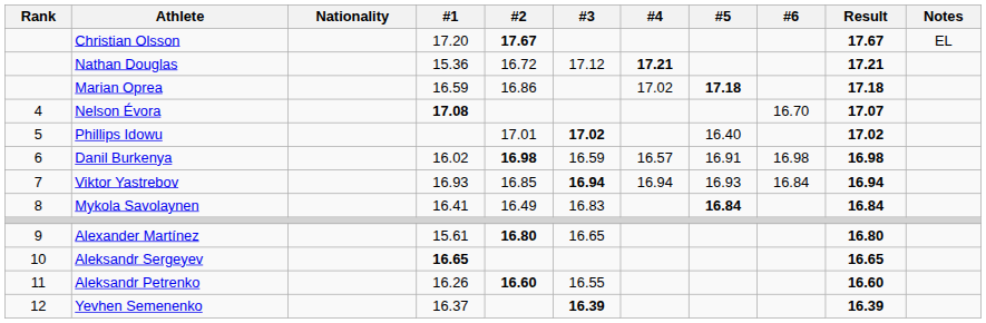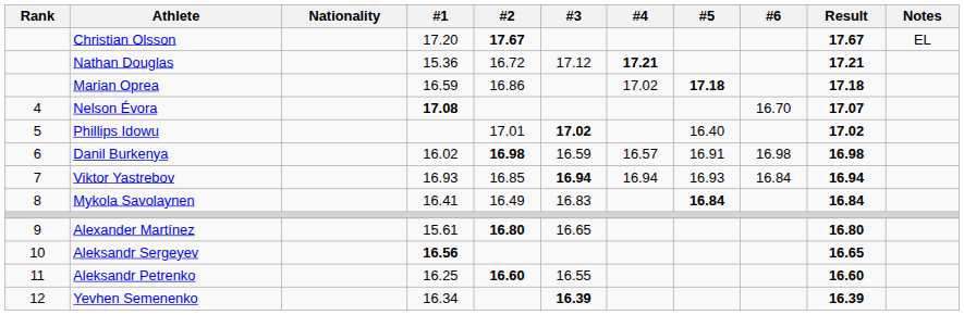 <table class="wikitable sortable" style="text-align:center; font-size:110%;" width="95%">
 <tr>
 <th>Rank</th>
 <th>Athlete</th>
 <th>Nationality</th>
 <th>#1</th>
 <th>#2</th>
 <th>#3</th>
 <th>#4</th>
 <th>#5</th>
 <th>#6</th>
 <th>Result</th>
 <th>Notes</th>
 </tr>
 <tr>
 <td></td>
 <td align=left><a href='#'>Christian Olsson</a></td>
 <td align=left></td>
 <td>17.20</td>
 <td><strong>17.67</strong></td>
 <td></td>
 <td></td>
 <td></td>
 <td></td>
 <td><strong>17.67</strong></td>
 <td>EL</td>
 </tr>
 <tr>
 <td></td>
 <td align=left><a href='#'>Nathan Douglas</a></td>
 <td align=left></td>
 <td>15.36</td>
 <td>16.72</td>
 <td>17.12</td>
 <td><strong>17.21</strong></td>
 <td></td>
 <td></td>
 <td><strong>17.21</strong></td>
 <td></td>
 </tr>
 <tr>
 <td></td>
 <td align=left><a href='#'>Marian Oprea</a></td>
 <td align=left></td>
 <td>16.59</td>
 <td>16.86</td>
 <td></td>
 <td>17.02</td>
 <td><strong>17.18</strong></td>
 <td></td>
 <td><strong>17.18</strong></td>
 <td></td>
 </tr>
 <tr>
 <td>4</td>
 <td align=left><a href='#'>Nelson Évora</a></td>
 <td align=left></td>
 <td><strong>17.08</strong></td>
 <td></td>
 <td></td>
 <td></td>
 <td></td>
 <td>16.70</td>
 <td><strong>17.07</strong></td>
 <td></td>
 </tr>
 <tr>
 <td>5</td>
 <td align=left><a href='#'>Phillips Idowu</a></td>
 <td align=left></td>
 <td></td>
 <td>17.01</td>
 <td><strong>17.02</strong></td>
 <td></td>
 <td>16.40</td>
 <td></td>
 <td><strong>17.02</strong></td>
 <td></td>
 </tr>
 <tr>
 <td>6</td>
 <td align=left><a href='#'>Danil Burkenya</a></td>
 <td align=left></td>
 <td>16.02</td>
 <td><strong>16.98</strong></td>
 <td>16.59</td>
 <td>16.57</td>
 <td>16.91</td>
 <td>16.98</td>
 <td><strong>16.98</strong></td>
 <td></td>
 </tr>
 <tr>
 <td>7</td>
 <td align=left><a href='#'>Viktor Yastrebov</a></td>
 <td align=left></td>
 <td>16.93</td>
 <td>16.85</td>
 <td><strong>16.94</strong></td>
 <td>16.94</td>
 <td>16.93</td>
 <td>16.84</td>
 <td><strong>16.94</strong></td>
 <td></td>
 </tr>
 <tr>
 <td>8</td>
 <td align=left><a href='#'>Mykola Savolaynen</a></td>
 <td align=left></td>
 <td>16.41</td>
 <td>16.49</td>
 <td>16.83</td>
 <td></td>
 <td><strong>16.84</strong></td>
 <td></td>
 <td><strong>16.84</strong></td>
 <td></td>
 </tr>
 <tr>
 <td colspan=11 bgcolor=lightgray></td>
 </tr>
 <tr>
 <td>9</td>
 <td align=left><a href='#'>Alexander Martínez</a></td>
 <td align=left></td>
 <td>15.61</td>
 <td><strong>16.80</strong></td>
 <td>16.65</td>
 <td></td>
 <td></td>
 <td></td>
 <td><strong>16.80</strong></td>
 <td></td>
 </tr>
 <tr>
 <td>10</td>
 <td align=left><a href='#'>Aleksandr Sergeyev</a></td>
 <td align=left></td>
-<td><strong>16.65</strong></td>
+<td><strong>16.56</strong></td>
 <td></td>
 <td></td>
 <td></td>
 <td></td>
 <td></td>
 <td><strong>16.65</strong></td>
 <td></td>
 </tr>
 <tr>
 <td>11</td>
 <td align=left><a href='#'>Aleksandr Petrenko</a></td>
 <td align=left></td>
-<td>16.26</td>
+<td>16.25</td>
 <td><strong>16.60</strong></td>
 <td>16.55</td>
 <td></td>
 <td></td>
 <td></td>
 <td><strong>16.60</strong></td>
 <td></td>
 </tr>
 <tr>
 <td>12</td>
 <td align=left><a href='#'>Yevhen Semenenko</a></td>
 <td align=left></td>
-<td>16.37</td>
+<td>16.34</td>
 <td></td>
 <td><strong>16.39</strong></td>
 <td></td>
 <td></td>
 <td></td>
 <td><strong>16.39</strong></td>
 <td></td>
 </tr>
 </table>
